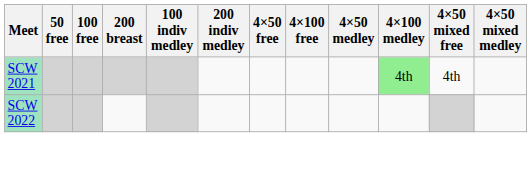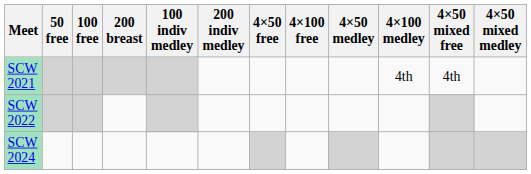 <table class="sortable wikitable">
 <tr>
 <th>Meet</th>
 <th class="unsortable">50 free</th>
 <th class="unsortable">100 free</th>
 <th class="unsortable">200 breast</th>
 <th class="unsortable">100 indiv medley</th>
 <th class="unsortable">200 indiv medley</th>
 <th class="unsortable">4×50 free</th>
 <th class="unsortable">4×100 free</th>
 <th class="unsortable">4×50 medley</th>
 <th class="unsortable">4×100 medley</th>
 <th class="unsortable">4×50 mixed free</th>
 <th class="unsortable">4×50 mixed medley</th>
 </tr>
 <tr>
 <td style="background:#9fe2bf"><a href='#'>SCW 2021</a></td>
 <td style="background:#d3d3d3"></td>
 <td style="background:#d3d3d3"></td>
 <td style="background:#d3d3d3"></td>
 <td style="background:#d3d3d3"></td>
 <td align="center"></td>
 <td align="center"></td>
 <td align="center"></td>
 <td align="center"></td>
-<td align="center" style="background: lightgreen;">4th</td>
+<td align="center">4th</td>
 <td align="center">4th</td>
 <td align="center"></td>
 </tr>
 <tr>
 <td style="background:#9fe2bf"><a href='#'>SCW 2022</a></td>
 <td style="background:#d3d3d3"></td>
 <td style="background:#d3d3d3"></td>
 <td align="center"></td>
 <td style="background:#d3d3d3"></td>
 <td align="center"></td>
 <td align="center"></td>
 <td align="center"></td>
 <td align="center"></td>
 <td align="center"></td>
 <td style="background:#d3d3d3"></td>
 <td align="center"></td>
 </tr>
+<tr>
+<td style="background:#9fe2bf"><a href='#'>SCW 2024</a></td>
+<td align="center"></td>
+<td align="center"></td>
+<td align="center"></td>
+<td align="center"></td>
+<td align="center"></td>
+<td style="background:#d3d3d3"></td>
+<td align="center"></td>
+<td style="background:#d3d3d3"></td>
+<td align="center"></td>
+<td style="background:#d3d3d3"></td>
+<td style="background:#d3d3d3"></td>
+</tr>
 </table>
